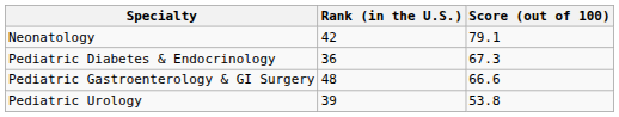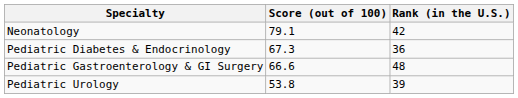 <table class="wikitable">
 <tr>
 <th>Specialty</th>
+<th>Score (out of 100)</th>
 <th>Rank (in the U.S.)</th>
-<th>Score (out of 100)</th>
 </tr>
 <tr>
 <td>Neonatology</td>
+<td>79.1</td>
 <td>42</td>
-<td>79.1</td>
 </tr>
 <tr>
 <td>Pediatric Diabetes & Endocrinology</td>
+<td>67.3</td>
 <td>36</td>
-<td>67.3</td>
 </tr>
 <tr>
 <td>Pediatric Gastroenterology & GI Surgery</td>
+<td>66.6</td>
 <td>48</td>
-<td>66.6</td>
 </tr>
 <tr>
 <td>Pediatric Urology</td>
+<td>53.8</td>
 <td>39</td>
-<td>53.8</td>
 </tr>
 </table>
